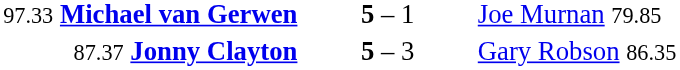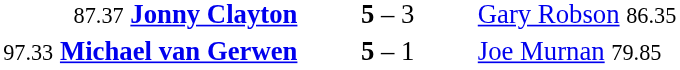 <table style="text-align:center">
 <tr>
 <th width=223></th>
 <th width=100></th>
 <th width=223></th>
 </tr>
 <tr>
+<td align=right><small>87.37</small> <strong><a href='#'>Jonny Clayton</a></strong> </td>
+<td><strong>5</strong> – 3</td>
+<td align=left> <a href='#'>Gary Robson</a> <small>86.35</small></td>
+</tr>
+<tr>
 <td align=right><small>97.33</small> <strong><a href='#'>Michael van Gerwen</a></strong> </td>
 <td><strong>5</strong> – 1</td>
 <td align=left> <a href='#'>Joe Murnan</a> <small>79.85</small></td>
 </tr>
-<tr>
-<td align=right><small>87.37</small> <strong><a href='#'>Jonny Clayton</a></strong> </td>
-<td><strong>5</strong> – 3</td>
-<td align=left> <a href='#'>Gary Robson</a> <small>86.35</small></td>
-</tr>
 </table>
